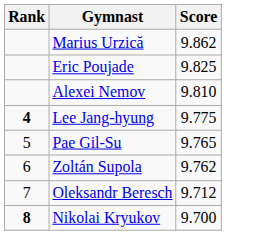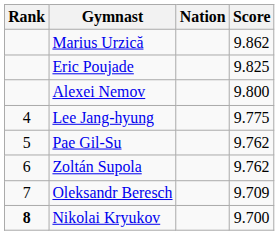 <table class="wikitable sortable" style="text-align:center">
 <tr>
 <th>Rank</th>
 <th>Gymnast</th>
+<th>Nation</th>
 <th>Score</th>
 </tr>
 <tr>
 <td></td>
 <td align=left><a href='#'>Marius Urzică</a></td>
+<td align=left></td>
 <td>9.862</td>
 </tr>
 <tr>
 <td></td>
 <td align=left><a href='#'>Eric Poujade</a></td>
+<td align=left></td>
 <td>9.825</td>
 </tr>
 <tr>
 <td></td>
 <td align=left><a href='#'>Alexei Nemov</a></td>
-<td>9.810</td>
+<td align=left></td>
+<td>9.800</td>
 </tr>
 <tr>
-<td><strong>4</strong></td>
+<td>4</td>
 <td align=left><a href='#'>Lee Jang-hyung</a></td>
+<td align=left></td>
 <td>9.775</td>
 </tr>
 <tr>
 <td>5</td>
 <td align=left><a href='#'>Pae Gil-Su</a></td>
-<td>9.765</td>
+<td align=left></td>
+<td>9.762</td>
 </tr>
 <tr>
 <td>6</td>
 <td align=left><a href='#'>Zoltán Supola</a></td>
+<td align=left></td>
 <td>9.762</td>
 </tr>
 <tr>
 <td>7</td>
 <td align=left><a href='#'>Oleksandr Beresch</a></td>
-<td>9.712</td>
+<td align=left></td>
+<td>9.709</td>
 </tr>
 <tr>
 <td><strong>8</strong></td>
 <td align=left><a href='#'>Nikolai Kryukov</a></td>
+<td align=left></td>
 <td>9.700</td>
 </tr>
 </table>
